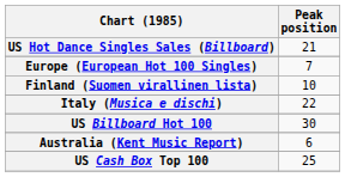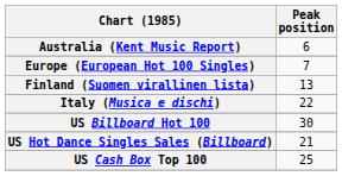 <table class="wikitable sortable plainrowheaders">
 <tr>
 <th>Chart (1985)</th>
 <th>Peak<br>position</th>
 </tr>
 <tr>
-<th scope="row">US <a href='#'>Hot Dance Singles Sales</a> (<em><a href='#'>Billboard</a></em>)</th>
-<td style="text-align:center;">21</td>
+<th scope="row">Australia (<a href='#'>Kent Music Report</a>)</th>
+<td style="text-align:center;">6</td>
 </tr>
 <tr>
 </tr>
 <tr>
 </tr>
 <tr>
 </tr>
 <tr>
 <th scope="row">Europe (<a href='#'>European Hot 100 Singles</a>)</th>
 <td style="text-align:center;">7</td>
 </tr>
 <tr>
 <th scope="row">Finland (<a href='#'>Suomen virallinen lista</a>)</th>
-<td style="text-align:center;">10</td>
+<td style="text-align:center;">13</td>
 </tr>
 <tr>
 </tr>
 <tr>
 </tr>
 <tr>
 <th scope="row">Italy (<em><a href='#'>Musica e dischi</a></em>)</th>
 <td style="text-align:center;">22</td>
 </tr>
 <tr>
 </tr>
 <tr>
 </tr>
 <tr>
 </tr>
 <tr>
 </tr>
 <tr>
 </tr>
 <tr>
 <th scope="row">US <a href='#'><em>Billboard</em> Hot 100</a></th>
 <td style="text-align:center;">30</td>
 </tr>
 <tr>
 </tr>
 <tr>
-<th scope="row">Australia (<a href='#'>Kent Music Report</a>)</th>
-<td style="text-align:center;">6</td>
+<th scope="row">US <a href='#'>Hot Dance Singles Sales</a> (<em><a href='#'>Billboard</a></em>)</th>
+<td style="text-align:center;">21</td>
 </tr>
 <tr>
 </tr>
 <tr>
 <th scope="row">US <em><a href='#'>Cash Box</a></em> Top 100</th>
 <td style="text-align:center;">25</td>
 </tr>
 <tr>
 </tr>
 </table>
